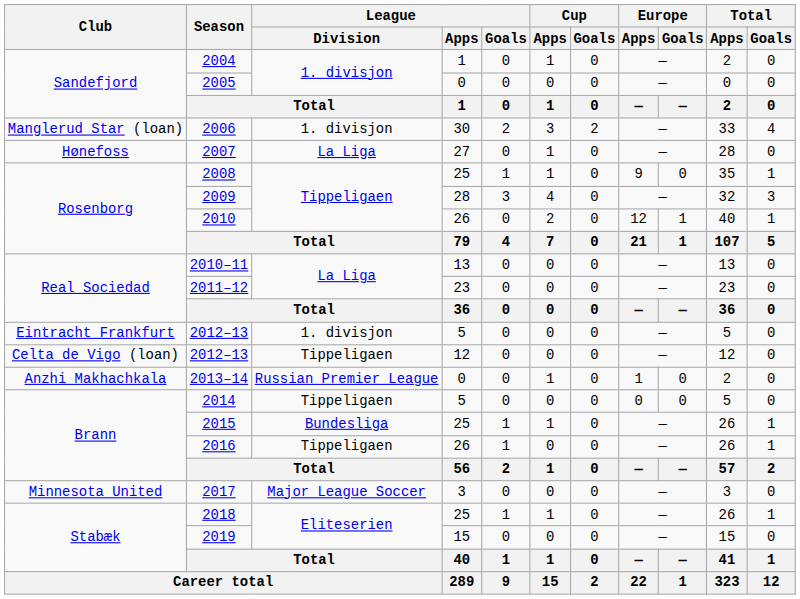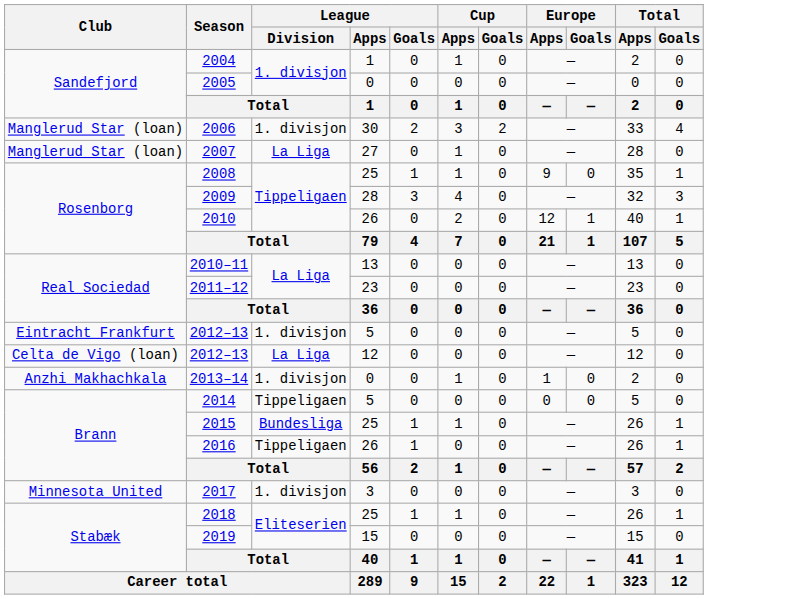 <table class="wikitable" style="text-align:center">
 <tr>
 <th rowspan="2">Club</th>
 <th rowspan="2">Season</th>
 <th colspan="3">League</th>
 <th colspan="2">Cup</th>
 <th colspan="2">Europe</th>
 <th colspan="2">Total</th>
 </tr>
 <tr>
 <th>Division</th>
 <th>Apps</th>
 <th>Goals</th>
 <th>Apps</th>
 <th>Goals</th>
 <th>Apps</th>
 <th>Goals</th>
 <th>Apps</th>
 <th>Goals</th>
 </tr>
 <tr>
 <td rowspan="3"><a href='#'>Sandefjord</a></td>
 <td><a href='#'>2004</a></td>
 <td rowspan="2"><a href='#'>1. divisjon</a></td>
 <td>1</td>
 <td>0</td>
 <td>1</td>
 <td>0</td>
 <td colspan="2">—</td>
 <td>2</td>
 <td>0</td>
 </tr>
 <tr>
 <td><a href='#'>2005</a></td>
 <td>0</td>
 <td>0</td>
 <td>0</td>
 <td>0</td>
 <td colspan="2">—</td>
 <td>0</td>
 <td>0</td>
 </tr>
 <tr>
 <th colspan="2">Total</th>
 <th>1</th>
 <th>0</th>
 <th>1</th>
 <th>0</th>
 <th>—</th>
 <th>—</th>
 <th>2</th>
 <th>0</th>
 </tr>
 <tr>
 <td><a href='#'>Manglerud Star</a> (loan)</td>
 <td><a href='#'>2006</a></td>
 <td>1. divisjon</td>
 <td>30</td>
 <td>2</td>
 <td>3</td>
 <td>2</td>
 <td colspan="2">—</td>
 <td>33</td>
 <td>4</td>
 </tr>
 <tr>
-<td><a href='#'>Hønefoss</a></td>
+<td><a href='#'>Manglerud Star</a> (loan)</td>
 <td><a href='#'>2007</a></td>
 <td><a href='#'>La Liga</a></td>
 <td>27</td>
 <td>0</td>
 <td>1</td>
 <td>0</td>
 <td colspan="2">—</td>
 <td>28</td>
 <td>0</td>
 </tr>
 <tr>
 <td rowspan="4"><a href='#'>Rosenborg</a></td>
 <td><a href='#'>2008</a></td>
 <td rowspan="3"><a href='#'>Tippeligaen</a></td>
 <td>25</td>
 <td>1</td>
 <td>1</td>
 <td>0</td>
 <td>9</td>
 <td>0</td>
 <td>35</td>
 <td>1</td>
 </tr>
 <tr>
 <td><a href='#'>2009</a></td>
 <td>28</td>
 <td>3</td>
 <td>4</td>
 <td>0</td>
 <td colspan="2">—</td>
 <td>32</td>
 <td>3</td>
 </tr>
 <tr>
 <td><a href='#'>2010</a></td>
 <td>26</td>
 <td>0</td>
 <td>2</td>
 <td>0</td>
 <td>12</td>
 <td>1</td>
 <td>40</td>
 <td>1</td>
 </tr>
 <tr>
 <th colspan="2">Total</th>
 <th>79</th>
 <th>4</th>
 <th>7</th>
 <th>0</th>
 <th>21</th>
 <th>1</th>
 <th>107</th>
 <th>5</th>
 </tr>
 <tr>
 <td rowspan="3"><a href='#'>Real Sociedad</a></td>
 <td><a href='#'>2010–11</a></td>
 <td rowspan="2"><a href='#'>La Liga</a></td>
 <td>13</td>
 <td>0</td>
 <td>0</td>
 <td>0</td>
 <td colspan="2">—</td>
 <td>13</td>
 <td>0</td>
 </tr>
 <tr>
 <td><a href='#'>2011–12</a></td>
 <td>23</td>
 <td>0</td>
 <td>0</td>
 <td>0</td>
 <td colspan="2">—</td>
 <td>23</td>
 <td>0</td>
 </tr>
 <tr>
 <th colspan="2">Total</th>
 <th>36</th>
 <th>0</th>
 <th>0</th>
 <th>0</th>
 <th>—</th>
 <th>—</th>
 <th>36</th>
 <th>0</th>
 </tr>
 <tr>
 <td><a href='#'>Eintracht Frankfurt</a></td>
 <td><a href='#'>2012–13</a></td>
 <td>1. divisjon</td>
 <td>5</td>
 <td>0</td>
 <td>0</td>
 <td>0</td>
 <td colspan="2">—</td>
 <td>5</td>
 <td>0</td>
 </tr>
 <tr>
 <td><a href='#'>Celta de Vigo</a> (loan)</td>
 <td><a href='#'>2012–13</a></td>
-<td>Tippeligaen</td>
+<td><a href='#'>La Liga</a></td>
 <td>12</td>
 <td>0</td>
 <td>0</td>
 <td>0</td>
 <td colspan="2">—</td>
 <td>12</td>
 <td>0</td>
 </tr>
 <tr>
 <td><a href='#'>Anzhi Makhachkala</a></td>
 <td><a href='#'>2013–14</a></td>
-<td><a href='#'>Russian Premier League</a></td>
+<td>1. divisjon</td>
 <td>0</td>
 <td>0</td>
 <td>1</td>
 <td>0</td>
 <td>1</td>
 <td>0</td>
 <td>2</td>
 <td>0</td>
 </tr>
 <tr>
 <td rowspan="4"><a href='#'>Brann</a></td>
 <td><a href='#'>2014</a></td>
 <td>Tippeligaen</td>
 <td>5</td>
 <td>0</td>
 <td>0</td>
 <td>0</td>
 <td>0</td>
 <td>0</td>
 <td>5</td>
 <td>0</td>
 </tr>
 <tr>
 <td><a href='#'>2015</a></td>
 <td><a href='#'>Bundesliga</a></td>
 <td>25</td>
 <td>1</td>
 <td>1</td>
 <td>0</td>
 <td colspan="2">—</td>
 <td>26</td>
 <td>1</td>
 </tr>
 <tr>
 <td><a href='#'>2016</a></td>
 <td>Tippeligaen</td>
 <td>26</td>
 <td>1</td>
 <td>0</td>
 <td>0</td>
 <td colspan="2">—</td>
 <td>26</td>
 <td>1</td>
 </tr>
 <tr>
 <th colspan="2">Total</th>
 <th>56</th>
 <th>2</th>
 <th>1</th>
 <th>0</th>
 <th>—</th>
 <th>—</th>
 <th>57</th>
 <th>2</th>
 </tr>
 <tr>
 <td><a href='#'>Minnesota United</a></td>
 <td><a href='#'>2017</a></td>
-<td><a href='#'>Major League Soccer</a></td>
+<td>1. divisjon</td>
 <td>3</td>
 <td>0</td>
 <td>0</td>
 <td>0</td>
 <td colspan="2">—</td>
 <td>3</td>
 <td>0</td>
 </tr>
 <tr>
 <td rowspan="3"><a href='#'>Stabæk</a></td>
 <td><a href='#'>2018</a></td>
 <td rowspan="2"><a href='#'>Eliteserien</a></td>
 <td>25</td>
 <td>1</td>
 <td>1</td>
 <td>0</td>
 <td colspan="2">—</td>
 <td>26</td>
 <td>1</td>
 </tr>
 <tr>
 <td><a href='#'>2019</a></td>
 <td>15</td>
 <td>0</td>
 <td>0</td>
 <td>0</td>
 <td colspan="2">—</td>
 <td>15</td>
 <td>0</td>
 </tr>
 <tr>
 <th colspan="2">Total</th>
 <th>40</th>
 <th>1</th>
 <th>1</th>
 <th>0</th>
 <th>—</th>
 <th>—</th>
 <th>41</th>
 <th>1</th>
 </tr>
 <tr>
 <th colspan="3">Career total</th>
 <th>289</th>
 <th>9</th>
 <th>15</th>
 <th>2</th>
 <th>22</th>
 <th>1</th>
 <th>323</th>
 <th>12</th>
 </tr>
 </table>
